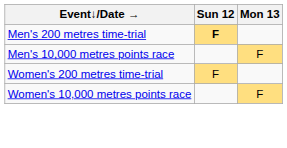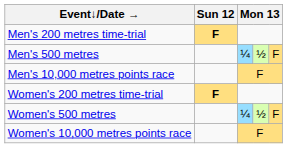 <table class="wikitable" style="margin:0.5em auto; font-size:90%; line-height:1.25em;">
 <tr style="text-align:center;">
 <th>Event↓/Date →</th>
 <th>Sun 12</th>
 <th colspan="3">Mon 13</th>
 </tr>
 <tr style="text-align:center;">
 <td style="text-align:left;"><a href='#'>Men's 200 metres time-trial</a></td>
 <td style="background-color:#FFDF80;"><strong>F</strong></td>
 <td colspan="3"></td>
 </tr>
 <tr style="text-align:center;">
+<td style="text-align:left;"><a href='#'>Men's 500 metres</a></td>
+<td></td>
+<td style="background-color:#97DEFF;">¼</td>
+<td style="background-color:#D9FFB2;">½</td>
+<td style="background-color:#FFDF80;">F</td>
+</tr>
+<tr style="text-align:center;">
 <td style="text-align:left;"><a href='#'>Men's 10,000 metres points race</a></td>
 <td></td>
 <td colspan="3" style="background-color:#FFDF80">F</td>
 </tr>
 <tr style="text-align:center;">
 <td style="text-align:left;"><a href='#'>Women's 200 metres time-trial</a></td>
+<td style="background-color:#FFDF80;"><strong>F</strong></td>
+<td colspan="3"></td>
+</tr>
+<tr style="text-align:center;">
+<td style="text-align:left;"><a href='#'>Women's 500 metres</a></td>
+<td></td>
+<td style="background-color:#97DEFF;">¼</td>
+<td style="background-color:#D9FFB2;">½</td>
 <td style="background-color:#FFDF80;">F</td>
-<td colspan="3"></td>
 </tr>
 <tr style="text-align:center;">
 <td style="text-align:left;"><a href='#'>Women's 10,000 metres points race</a></td>
 <td></td>
 <td colspan="3" style="background-color:#FFDF80">F</td>
 </tr>
 </table>
